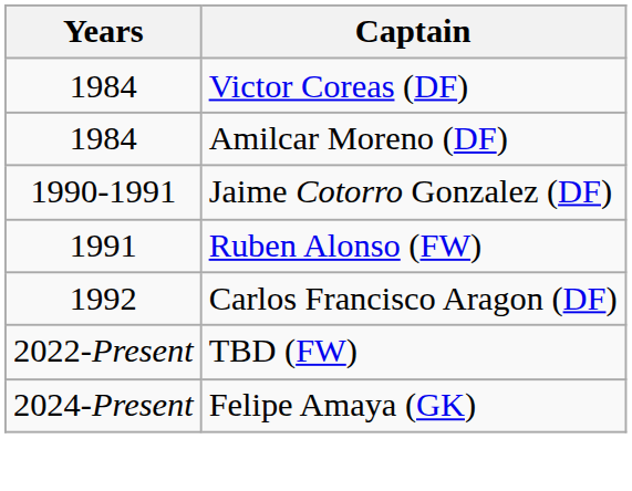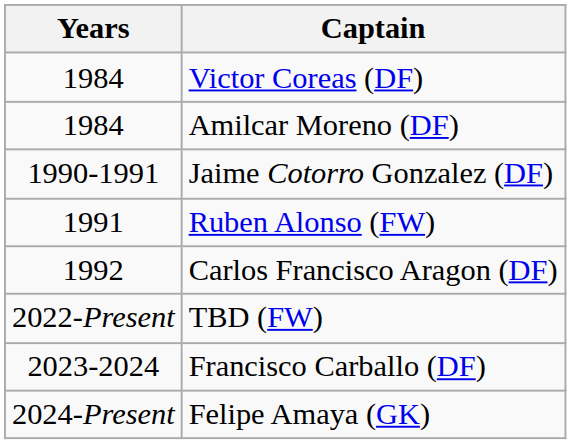 <table class="wikitable">
 <tr>
 <th>Years</th>
 <th>Captain</th>
 </tr>
 <tr>
 <td align=center>1984</td>
 <td> <a href='#'>Victor Coreas</a> (<a href='#'>DF</a>)</td>
 </tr>
 <tr>
 <td align=center>1984</td>
 <td> Amilcar Moreno (<a href='#'>DF</a>)</td>
 </tr>
 <tr>
 <td align=center>1990-1991</td>
 <td> Jaime <em>Cotorro</em> Gonzalez (<a href='#'>DF</a>)</td>
 </tr>
 <tr>
 <td align=center>1991</td>
 <td> <a href='#'>Ruben Alonso</a> (<a href='#'>FW</a>)</td>
 </tr>
 <tr>
 <td align=center>1992</td>
 <td> Carlos Francisco Aragon (<a href='#'>DF</a>)</td>
 </tr>
 <tr>
 <td align=center>2022-<em>Present</em></td>
 <td> TBD (<a href='#'>FW</a>)</td>
 </tr>
 <tr>
+<td align=center>2023-2024</td>
+<td> Francisco Carballo (<a href='#'>DF</a>)</td>
+</tr>
+<tr>
 <td align=center>2024-<em>Present</em></td>
 <td> Felipe Amaya (<a href='#'>GK</a>)</td>
 </tr>
 </table>
